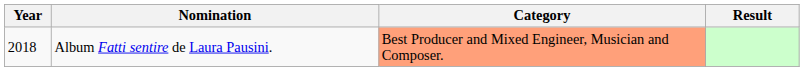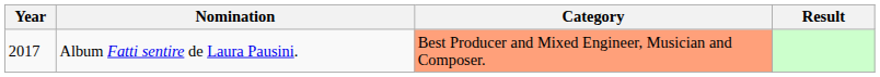 <table class="wikitable" width="100%">
 <tr>
 <th width="5%">Year</th>
 <th width="35%">Nomination</th>
 <th width="35%">Category</th>
 <th width="10%">Result</th>
 </tr>
 <tr>
-<td>2018</td>
+<td>2017</td>
 <td>Album <em><a href='#'>Fatti sentire</a></em> de <a href='#'>Laura Pausini</a>.</td>
 <td style="background: lightsalmon;">Best Producer and Mixed Engineer, Musician and Composer.</td>
 <td style="background-color:#CFC"></td>
 </tr>
 </table>
